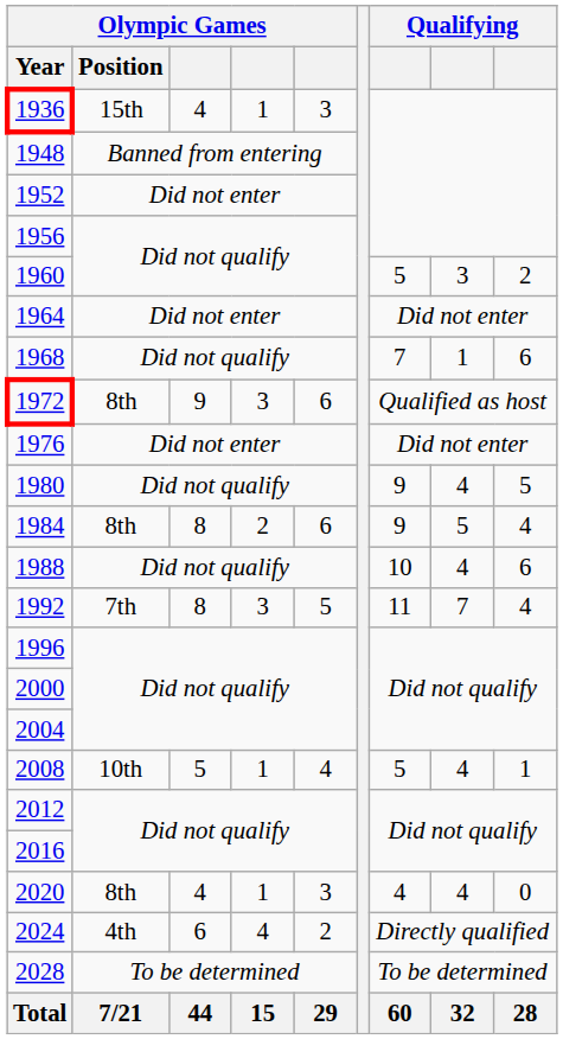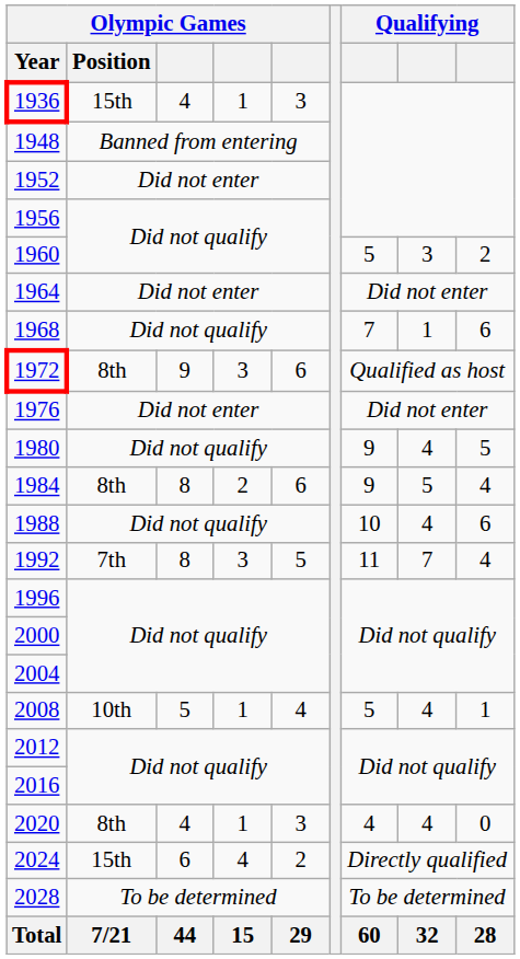 <table class="wikitable" style="text-align: center;font-size:90%;">
 <tr>
 <th colspan=5><a href='#'>Olympic Games</a></th>
 <th rowspan=25></th>
 <th colspan=3><a href='#'>Qualifying</a></th>
 </tr>
 <tr>
 <th>Year</th>
 <th>Position</th>
 <th width=30></th>
 <th width=30></th>
 <th width=30></th>
 <th width=30></th>
 <th width=30></th>
 <th width=30></th>
 </tr>
 <tr>
 <td style="border: 3px solid red"> <a href='#'>1936</a></td>
 <td>15th</td>
 <td>4</td>
 <td>1</td>
 <td>3</td>
 </tr>
 <tr>
 <td> <a href='#'>1948</a></td>
 <td colspan=4><em>Banned from entering</em></td>
 </tr>
 <tr>
 <td> <a href='#'>1952</a></td>
 <td colspan=4><em>Did not enter</em></td>
 </tr>
 <tr>
 <td> <a href='#'>1956</a></td>
 <td colspan=4 rowspan=2><em>Did not qualify</em></td>
 </tr>
 <tr>
 <td> <a href='#'>1960</a></td>
 <td>5</td>
 <td>3</td>
 <td>2</td>
 </tr>
 <tr>
 <td> <a href='#'>1964</a></td>
 <td colspan=4><em>Did not enter</em></td>
 <td colspan=3><em>Did not enter</em></td>
 </tr>
 <tr>
 <td> <a href='#'>1968</a></td>
 <td colspan=4><em>Did not qualify</em></td>
 <td>7</td>
 <td>1</td>
 <td>6</td>
 </tr>
 <tr>
 <td style="border: 3px solid red"> <a href='#'>1972</a></td>
 <td>8th</td>
 <td>9</td>
 <td>3</td>
 <td>6</td>
 <td colspan=3><em>Qualified as host</em></td>
 </tr>
 <tr>
 <td> <a href='#'>1976</a></td>
 <td colspan=4><em>Did not enter</em></td>
 <td colspan=3><em>Did not enter</em></td>
 </tr>
 <tr>
 <td> <a href='#'>1980</a></td>
 <td colspan=4><em>Did not qualify</em></td>
 <td>9</td>
 <td>4</td>
 <td>5</td>
 </tr>
 <tr>
 <td> <a href='#'>1984</a></td>
 <td>8th</td>
 <td>8</td>
 <td>2</td>
 <td>6</td>
 <td>9</td>
 <td>5</td>
 <td>4</td>
 </tr>
 <tr>
 <td> <a href='#'>1988</a></td>
 <td colspan=4><em>Did not qualify</em></td>
 <td>10</td>
 <td>4</td>
 <td>6</td>
 </tr>
 <tr>
 <td> <a href='#'>1992</a></td>
 <td>7th</td>
 <td>8</td>
 <td>3</td>
 <td>5</td>
 <td>11</td>
 <td>7</td>
 <td>4</td>
 </tr>
 <tr>
 <td> <a href='#'>1996</a></td>
 <td colspan=4 rowspan=3><em>Did not qualify</em></td>
 <td colspan=3 rowspan=3><em>Did not qualify</em></td>
 </tr>
 <tr>
 <td> <a href='#'>2000</a></td>
 </tr>
 <tr>
 <td> <a href='#'>2004</a></td>
 </tr>
 <tr>
 <td> <a href='#'>2008</a></td>
 <td>10th</td>
 <td>5</td>
 <td>1</td>
 <td>4</td>
 <td>5</td>
 <td>4</td>
 <td>1</td>
 </tr>
 <tr>
 <td> <a href='#'>2012</a></td>
 <td colspan=4 rowspan=2><em>Did not qualify</em></td>
 <td colspan=3 rowspan=2><em>Did not qualify</em></td>
 </tr>
 <tr>
 <td> <a href='#'>2016</a></td>
 </tr>
 <tr>
 <td> <a href='#'>2020</a></td>
 <td>8th</td>
 <td>4</td>
 <td>1</td>
 <td>3</td>
 <td>4</td>
 <td>4</td>
 <td>0</td>
 </tr>
 <tr>
 <td> <a href='#'>2024</a></td>
-<td>4th</td>
+<td>15th</td>
 <td>6</td>
 <td>4</td>
 <td>2</td>
 <td colspan=3><em>Directly qualified</em></td>
 </tr>
 <tr>
 <td> <a href='#'>2028</a></td>
 <td colspan=4><em>To be determined</em></td>
 <td colspan=3><em>To be determined</em></td>
 </tr>
 <tr>
 <th>Total</th>
 <th>7/21</th>
 <th>44</th>
 <th>15</th>
 <th>29</th>
 <th>60</th>
 <th>32</th>
 <th>28</th>
 </tr>
 </table>
